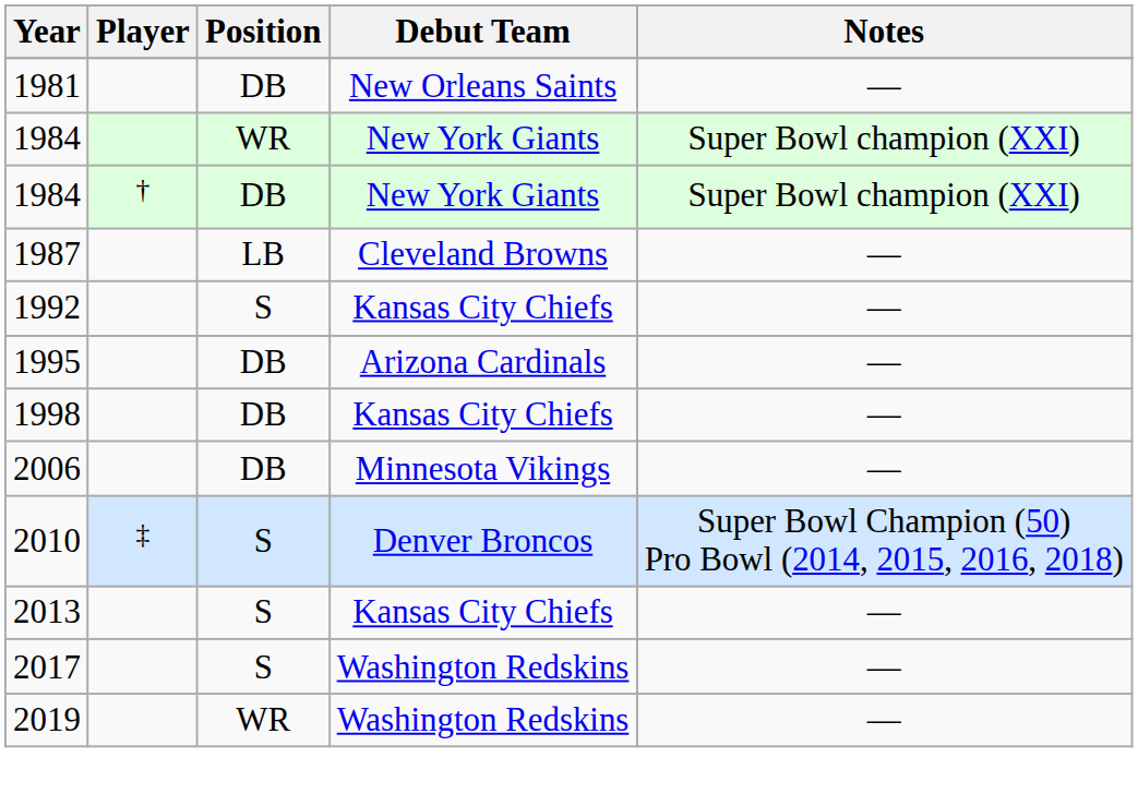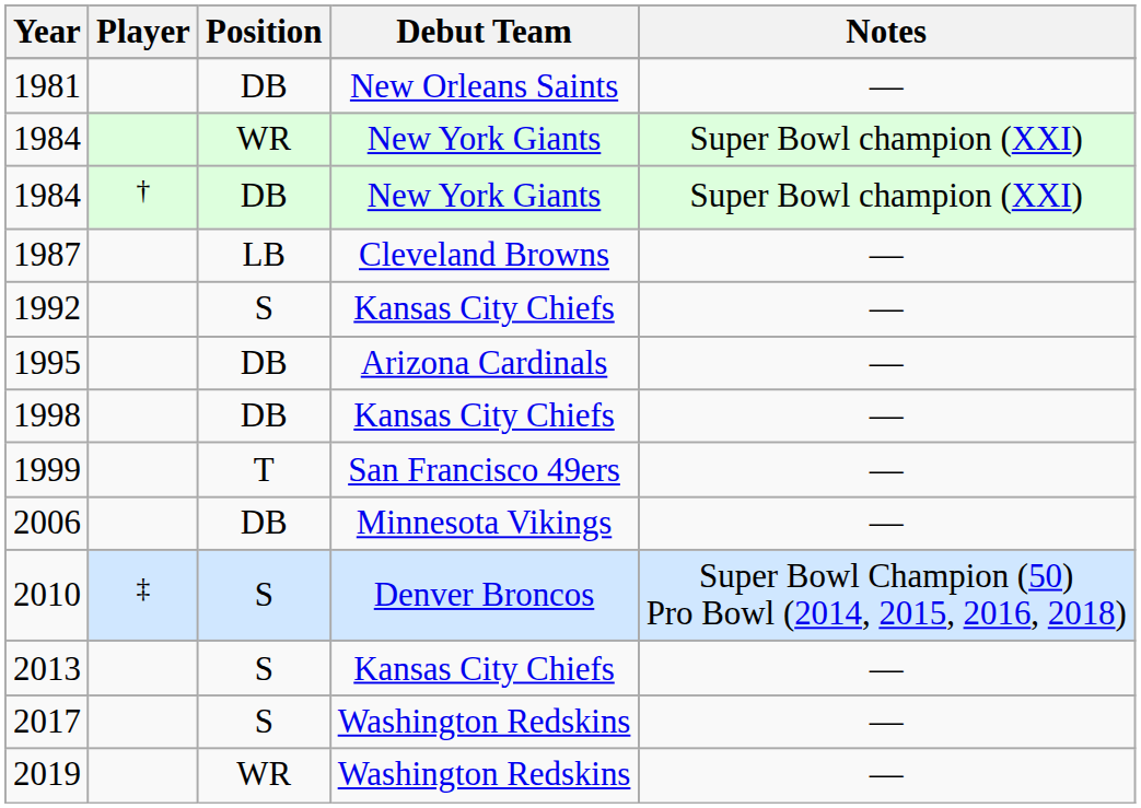 <table class="wikitable sortable" style="text-align: center;">
 <tr>
 <th>Year</th>
 <th>Player</th>
 <th>Position</th>
 <th>Debut Team</th>
 <th>Notes</th>
 </tr>
 <tr>
 </tr>
 <tr>
 <td align="center">1981</td>
 <td align="center"></td>
 <td align="center">DB</td>
 <td align="center"><a href='#'>New Orleans Saints</a></td>
 <td align="center">—</td>
 </tr>
 <tr>
 <td align="center">1984</td>
 <td bgcolor="#DDFFDD"></td>
 <td bgcolor="#DDFFDD">WR</td>
 <td bgcolor="#DDFFDD"><a href='#'>New York Giants</a></td>
 <td bgcolor="#DDFFDD"> Super Bowl champion (<a href='#'>XXI</a>)</td>
 </tr>
 <tr>
 <td align="center">1984</td>
 <td bgcolor="#DDFFDD"><sup>†</sup></td>
 <td bgcolor="#DDFFDD">DB</td>
 <td bgcolor="#DDFFDD"><a href='#'>New York Giants</a></td>
 <td bgcolor="#DDFFDD"> Super Bowl champion (<a href='#'>XXI</a>)</td>
 </tr>
 <tr>
 <td align="center">1987</td>
 <td align="center"></td>
 <td align="center">LB</td>
 <td align="center"><a href='#'>Cleveland Browns</a></td>
 <td align="center">—</td>
 </tr>
 <tr>
 <td align="center">1992</td>
 <td align="center"></td>
 <td align="center">S</td>
 <td align="center"><a href='#'>Kansas City Chiefs</a></td>
 <td align="center">—</td>
 </tr>
 <tr>
 <td align="center">1995</td>
 <td align="center"></td>
 <td align="center">DB</td>
 <td align="center"><a href='#'>Arizona Cardinals</a></td>
 <td align="center">—</td>
 </tr>
 <tr>
 <td align="center">1998</td>
 <td align="center"></td>
 <td align="center">DB</td>
 <td align="center"><a href='#'>Kansas City Chiefs</a></td>
 <td align="center">—</td>
 </tr>
 <tr>
+<td align="center">1999</td>
+<td align="center"></td>
+<td align="center">T</td>
+<td align="center"><a href='#'>San Francisco 49ers</a></td>
+<td align="center">—</td>
+</tr>
+<tr>
 <td align="center">2006</td>
 <td align="center"></td>
 <td align="center">DB</td>
 <td align="center"><a href='#'>Minnesota Vikings</a></td>
 <td align="center">—</td>
 </tr>
 <tr>
 <td align="center">2010</td>
 <td bgcolor="#D0E7FF"><sup>‡</sup></td>
 <td bgcolor="#D0E7FF">S</td>
 <td bgcolor="#D0E7FF"><a href='#'>Denver Broncos</a></td>
 <td bgcolor="#D0E7FF">Super Bowl Champion (<a href='#'>50</a>)<br>Pro Bowl (<a href='#'>2014</a>, <a href='#'>2015</a>, <a href='#'>2016</a>, <a href='#'>2018</a>)</td>
 </tr>
 <tr>
 <td align="center">2013</td>
 <td align="center"></td>
 <td align="center">S</td>
 <td align="center"><a href='#'>Kansas City Chiefs</a></td>
 <td align="center">—</td>
 </tr>
 <tr>
 <td align="center">2017</td>
 <td align="center"></td>
 <td align="center">S</td>
 <td align="center"><a href='#'>Washington Redskins</a></td>
 <td align="center">—</td>
 </tr>
 <tr>
 <td align="center">2019</td>
 <td align="center"></td>
 <td align="center">WR</td>
 <td align="center"><a href='#'>Washington Redskins</a></td>
 <td align="center">—<br></td>
 </tr>
 </table>
